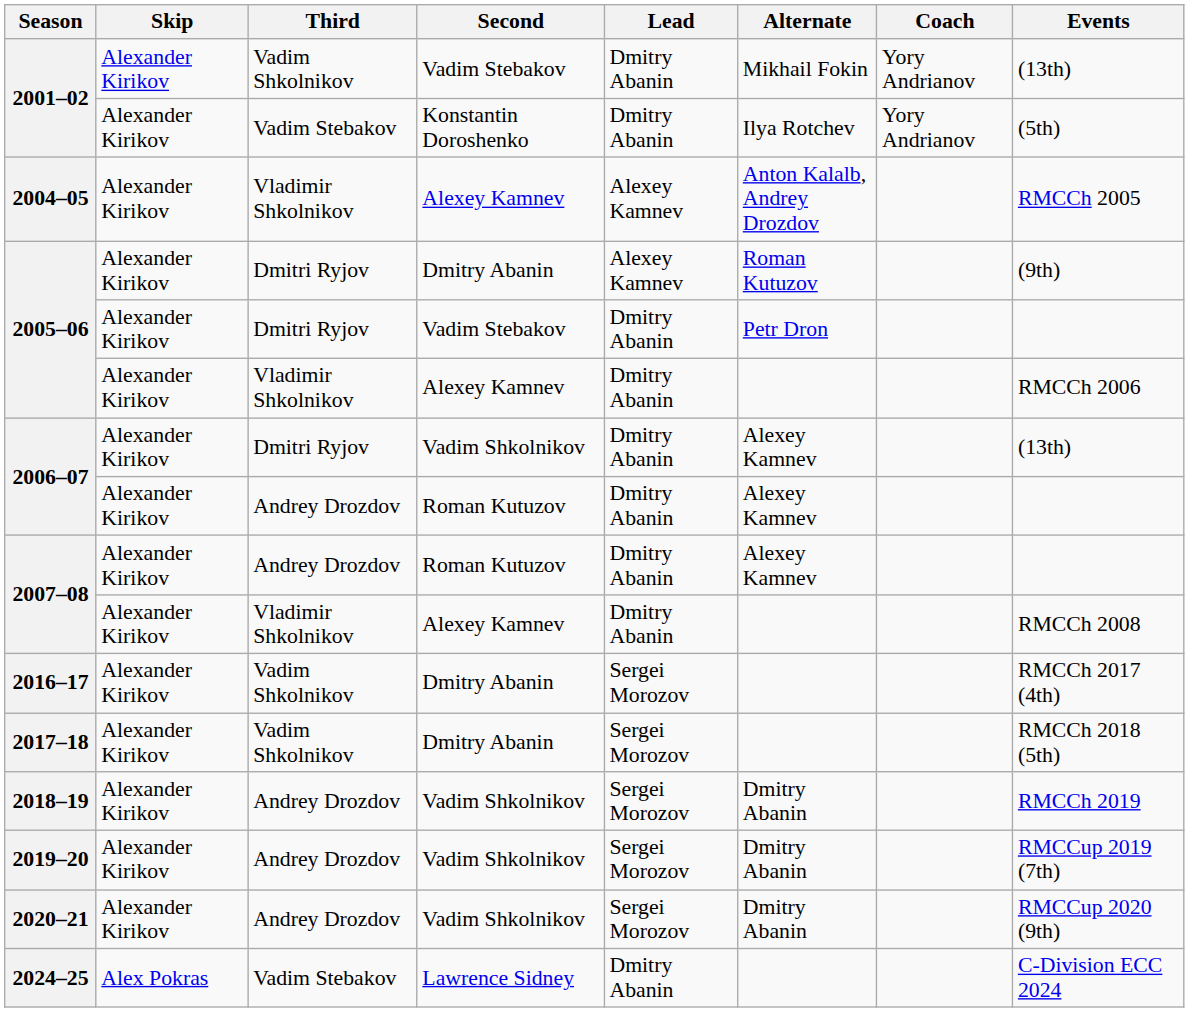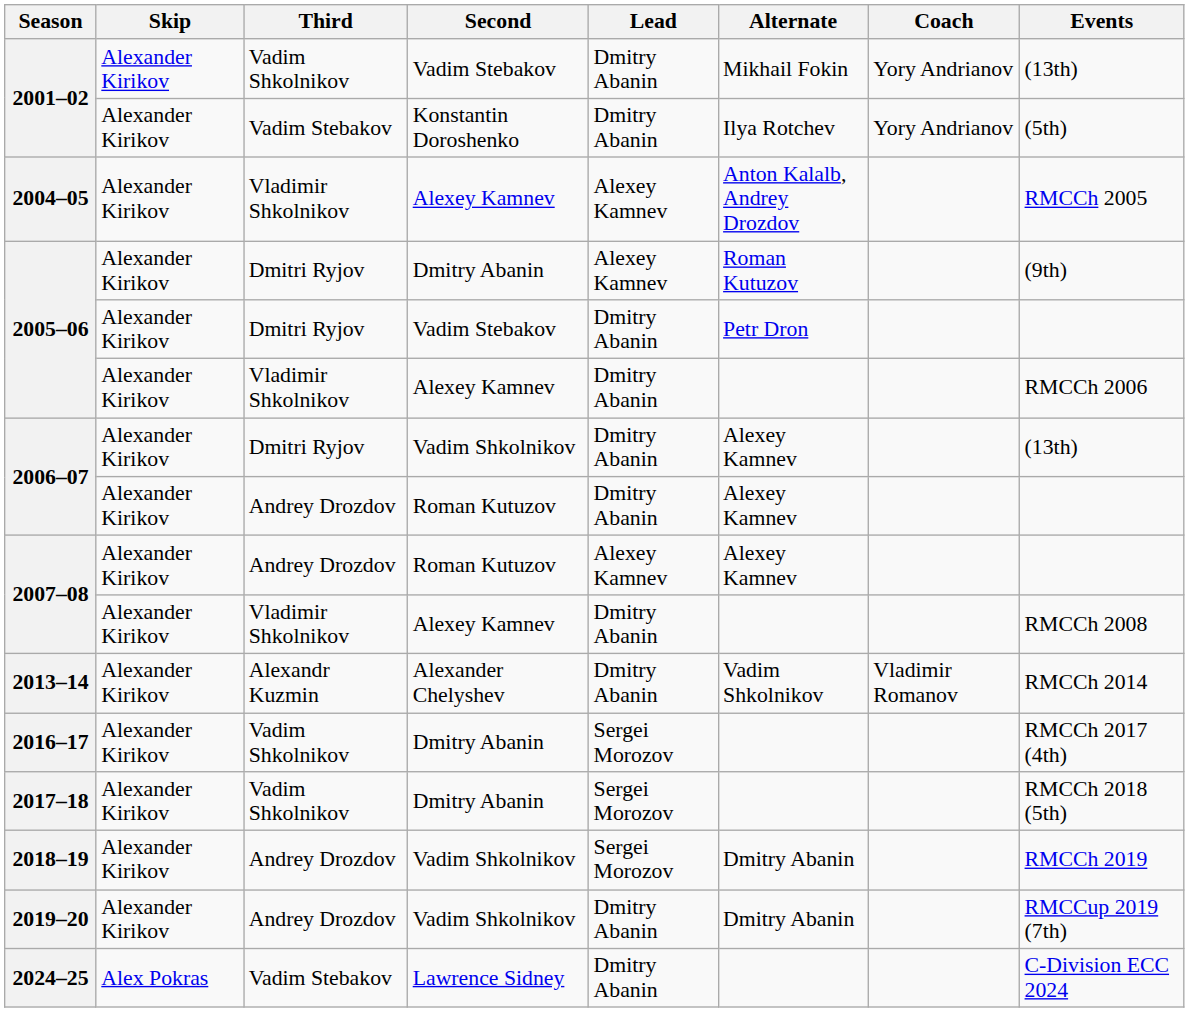 <table class="wikitable">
 <tr>
 <th scope="col" width=60>Season</th>
 <th scope="col">Skip</th>
 <th scope="col">Third</th>
 <th scope="col">Second</th>
 <th scope="col">Lead</th>
 <th scope="col">Alternate</th>
 <th scope="col">Coach</th>
 <th scope="col">Events</th>
 </tr>
 <tr>
 <th scope="row" rowspan=2>2001–02</th>
 <td><a href='#'>Alexander Kirikov</a></td>
 <td>Vadim Shkolnikov</td>
 <td>Vadim Stebakov</td>
 <td>Dmitry Abanin</td>
 <td>Mikhail Fokin</td>
 <td>Yory Andrianov</td>
 <td> (13th)</td>
 </tr>
 <tr>
 <td>Alexander Kirikov</td>
 <td>Vadim Stebakov</td>
 <td>Konstantin Doroshenko</td>
 <td>Dmitry Abanin</td>
 <td>Ilya Rotchev</td>
 <td>Yory Andrianov</td>
 <td> (5th)</td>
 </tr>
 <tr>
 <th scope="row">2004–05</th>
 <td>Alexander Kirikov</td>
 <td>Vladimir Shkolnikov</td>
 <td><a href='#'>Alexey Kamnev</a></td>
 <td>Alexey Kamnev</td>
 <td><a href='#'>Anton Kalalb</a>,<br><a href='#'>Andrey Drozdov</a></td>
 <td></td>
 <td><a href='#'>RMCCh</a> 2005 </td>
 </tr>
 <tr>
 <th scope="row" rowspan=3>2005–06</th>
 <td>Alexander Kirikov</td>
 <td>Dmitri Ryjov</td>
 <td>Dmitry Abanin</td>
 <td>Alexey Kamnev</td>
 <td><a href='#'>Roman Kutuzov</a></td>
 <td></td>
 <td> (9th)</td>
 </tr>
 <tr>
 <td>Alexander Kirikov</td>
 <td>Dmitri Ryjov</td>
 <td>Vadim Stebakov</td>
 <td>Dmitry Abanin</td>
 <td><a href='#'>Petr Dron</a></td>
 <td></td>
 <td></td>
 </tr>
 <tr>
 <td>Alexander Kirikov</td>
 <td>Vladimir Shkolnikov</td>
 <td>Alexey Kamnev</td>
 <td>Dmitry Abanin</td>
 <td></td>
 <td></td>
 <td>RMCCh 2006 </td>
 </tr>
 <tr>
 <th scope="row" rowspan=2>2006–07</th>
 <td>Alexander Kirikov</td>
 <td>Dmitri Ryjov</td>
 <td>Vadim Shkolnikov</td>
 <td>Dmitry Abanin</td>
 <td>Alexey Kamnev</td>
 <td></td>
 <td> (13th)</td>
 </tr>
 <tr>
 <td>Alexander Kirikov</td>
 <td>Andrey Drozdov</td>
 <td>Roman Kutuzov</td>
 <td>Dmitry Abanin</td>
 <td>Alexey Kamnev</td>
 <td></td>
 <td></td>
 </tr>
 <tr>
 <th scope="row" rowspan=2>2007–08</th>
 <td>Alexander Kirikov</td>
 <td>Andrey Drozdov</td>
 <td>Roman Kutuzov</td>
-<td>Dmitry Abanin</td>
+<td>Alexey Kamnev</td>
 <td>Alexey Kamnev</td>
 <td></td>
 <td></td>
 </tr>
 <tr>
 <td>Alexander Kirikov</td>
 <td>Vladimir Shkolnikov</td>
 <td>Alexey Kamnev</td>
 <td>Dmitry Abanin</td>
 <td></td>
 <td></td>
 <td>RMCCh 2008 </td>
+</tr>
+<tr>
+<th scope="row">2013–14</th>
+<td>Alexander Kirikov</td>
+<td>Alexandr Kuzmin</td>
+<td>Alexander Chelyshev</td>
+<td>Dmitry Abanin</td>
+<td>Vadim Shkolnikov</td>
+<td>Vladimir Romanov</td>
+<td>RMCCh 2014 </td>
 </tr>
 <tr>
 <th scope="row">2016–17</th>
 <td>Alexander Kirikov</td>
 <td>Vadim Shkolnikov</td>
 <td>Dmitry Abanin</td>
 <td>Sergei Morozov</td>
 <td></td>
 <td></td>
 <td>RMCCh 2017 (4th)</td>
 </tr>
 <tr>
 <th scope="row">2017–18</th>
 <td>Alexander Kirikov</td>
 <td>Vadim Shkolnikov</td>
 <td>Dmitry Abanin</td>
 <td>Sergei Morozov</td>
 <td></td>
 <td></td>
 <td>RMCCh 2018 (5th)</td>
 </tr>
 <tr>
 <th scope="row">2018–19</th>
 <td>Alexander Kirikov</td>
 <td>Andrey Drozdov</td>
 <td>Vadim Shkolnikov</td>
 <td>Sergei Morozov</td>
 <td>Dmitry Abanin</td>
 <td></td>
 <td><a href='#'>RMCCh 2019</a> </td>
 </tr>
 <tr>
 <th scope="row">2019–20</th>
 <td>Alexander Kirikov</td>
 <td>Andrey Drozdov</td>
 <td>Vadim Shkolnikov</td>
-<td>Sergei Morozov</td>
+<td>Dmitry Abanin</td>
 <td>Dmitry Abanin</td>
 <td></td>
 <td><a href='#'>RMCCup 2019</a> (7th)</td>
-</tr>
-<tr>
-<th scope="row">2020–21</th>
-<td>Alexander Kirikov</td>
-<td>Andrey Drozdov</td>
-<td>Vadim Shkolnikov</td>
-<td>Sergei Morozov</td>
-<td>Dmitry Abanin</td>
-<td></td>
-<td><a href='#'>RMCCup 2020</a> (9th)</td>
 </tr>
 <tr>
 <th scope="row">2024–25</th>
 <td><a href='#'>Alex Pokras</a></td>
 <td>Vadim Stebakov</td>
 <td><a href='#'>Lawrence Sidney</a></td>
 <td>Dmitry Abanin</td>
 <td></td>
 <td></td>
 <td><a href='#'>C-Division ECC 2024</a> </td>
 </tr>
 </table>
